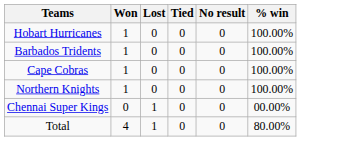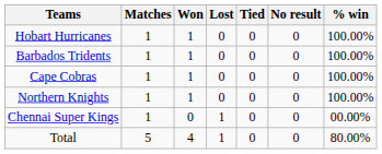 <table class="wikitable" style="text-align: center;">
 <tr>
 <th>Teams</th>
+<th>Matches</th>
 <th>Won</th>
 <th>Lost</th>
 <th>Tied</th>
 <th>No result</th>
 <th>% win</th>
 </tr>
 <tr>
 <td><a href='#'>Hobart Hurricanes</a></td>
 <td>1</td>
+<td>1</td>
 <td>0</td>
 <td>0</td>
 <td>0</td>
 <td>100.00%</td>
 </tr>
 <tr>
 <td><a href='#'>Barbados Tridents</a></td>
+<td>1</td>
 <td>1</td>
 <td>0</td>
 <td>0</td>
 <td>0</td>
 <td>100.00%</td>
 </tr>
 <tr>
 <td><a href='#'>Cape Cobras</a></td>
 <td>1</td>
+<td>1</td>
 <td>0</td>
 <td>0</td>
 <td>0</td>
 <td>100.00%</td>
 </tr>
 <tr>
 <td><a href='#'>Northern Knights</a></td>
 <td>1</td>
+<td>1</td>
 <td>0</td>
 <td>0</td>
 <td>0</td>
 <td>100.00%</td>
 </tr>
 <tr>
 <td><a href='#'>Chennai Super Kings</a></td>
+<td>1</td>
 <td>0</td>
 <td>1</td>
 <td>0</td>
 <td>0</td>
 <td>00.00%</td>
 </tr>
 <tr>
 <td>Total</td>
+<td>5</td>
 <td>4</td>
 <td>1</td>
 <td>0</td>
 <td>0</td>
 <td>80.00%</td>
 </tr>
 </table>
